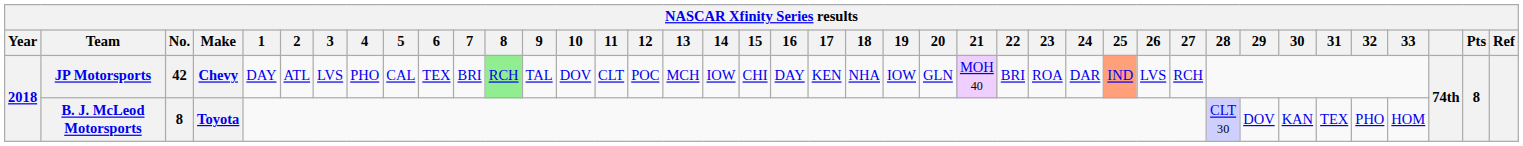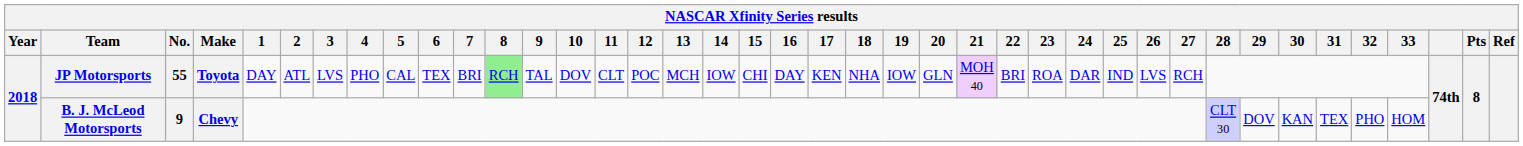 <table class="wikitable" style="text-align:center; font-size:75%">
 <tr>
 <th colspan=42><a href='#'>NASCAR Xfinity Series</a> results</th>
 </tr>
 <tr>
 <th>Year</th>
 <th>Team</th>
 <th>No.</th>
 <th>Make</th>
 <th>1</th>
 <th>2</th>
 <th>3</th>
 <th>4</th>
 <th>5</th>
 <th>6</th>
 <th>7</th>
 <th>8</th>
 <th>9</th>
 <th>10</th>
 <th>11</th>
 <th>12</th>
 <th>13</th>
 <th>14</th>
 <th>15</th>
 <th>16</th>
 <th>17</th>
 <th>18</th>
 <th>19</th>
 <th>20</th>
 <th>21</th>
 <th>22</th>
 <th>23</th>
 <th>24</th>
 <th>25</th>
 <th>26</th>
 <th>27</th>
 <th>28</th>
 <th>29</th>
 <th>30</th>
 <th>31</th>
 <th>32</th>
 <th>33</th>
 <th></th>
 <th>Pts</th>
 <th>Ref</th>
 </tr>
 <tr>
 <th rowspan=2><a href='#'>2018</a></th>
 <th><a href='#'>JP Motorsports</a></th>
-<th>42</th>
-<th><a href='#'>Chevy</a></th>
+<th>55</th>
+<th><a href='#'>Toyota</a></th>
 <td><a href='#'>DAY</a></td>
 <td><a href='#'>ATL</a></td>
 <td><a href='#'>LVS</a></td>
 <td><a href='#'>PHO</a></td>
 <td><a href='#'>CAL</a></td>
 <td><a href='#'>TEX</a></td>
 <td><a href='#'>BRI</a></td>
 <td style="background: lightgreen;"><a href='#'>RCH</a></td>
 <td><a href='#'>TAL</a></td>
 <td><a href='#'>DOV</a></td>
 <td><a href='#'>CLT</a></td>
 <td><a href='#'>POC</a></td>
 <td><a href='#'>MCH</a></td>
 <td><a href='#'>IOW</a></td>
 <td><a href='#'>CHI</a></td>
 <td><a href='#'>DAY</a></td>
 <td><a href='#'>KEN</a></td>
 <td><a href='#'>NHA</a></td>
 <td><a href='#'>IOW</a></td>
 <td><a href='#'>GLN</a></td>
 <td style="background:#EFCFFF;"><a href='#'>MOH</a><br><small>40</small></td>
 <td><a href='#'>BRI</a></td>
 <td><a href='#'>ROA</a></td>
 <td><a href='#'>DAR</a></td>
-<td style="background: lightsalmon;"><a href='#'>IND</a></td>
+<td><a href='#'>IND</a></td>
 <td><a href='#'>LVS</a></td>
 <td><a href='#'>RCH</a></td>
 <td colspan=6></td>
 <th rowspan=2>74th</th>
 <th rowspan=2>8</th>
 <th rowspan=2></th>
 </tr>
 <tr>
 <th><a href='#'>B. J. McLeod Motorsports</a></th>
-<th>8</th>
-<th><a href='#'>Toyota</a></th>
+<th>9</th>
+<th><a href='#'>Chevy</a></th>
 <td colspan=27></td>
 <td style="background:#CFCFFF;"><a href='#'>CLT</a><br><small>30</small></td>
 <td><a href='#'>DOV</a></td>
 <td><a href='#'>KAN</a></td>
 <td><a href='#'>TEX</a></td>
 <td><a href='#'>PHO</a></td>
 <td><a href='#'>HOM</a></td>
 </tr>
 </table>
